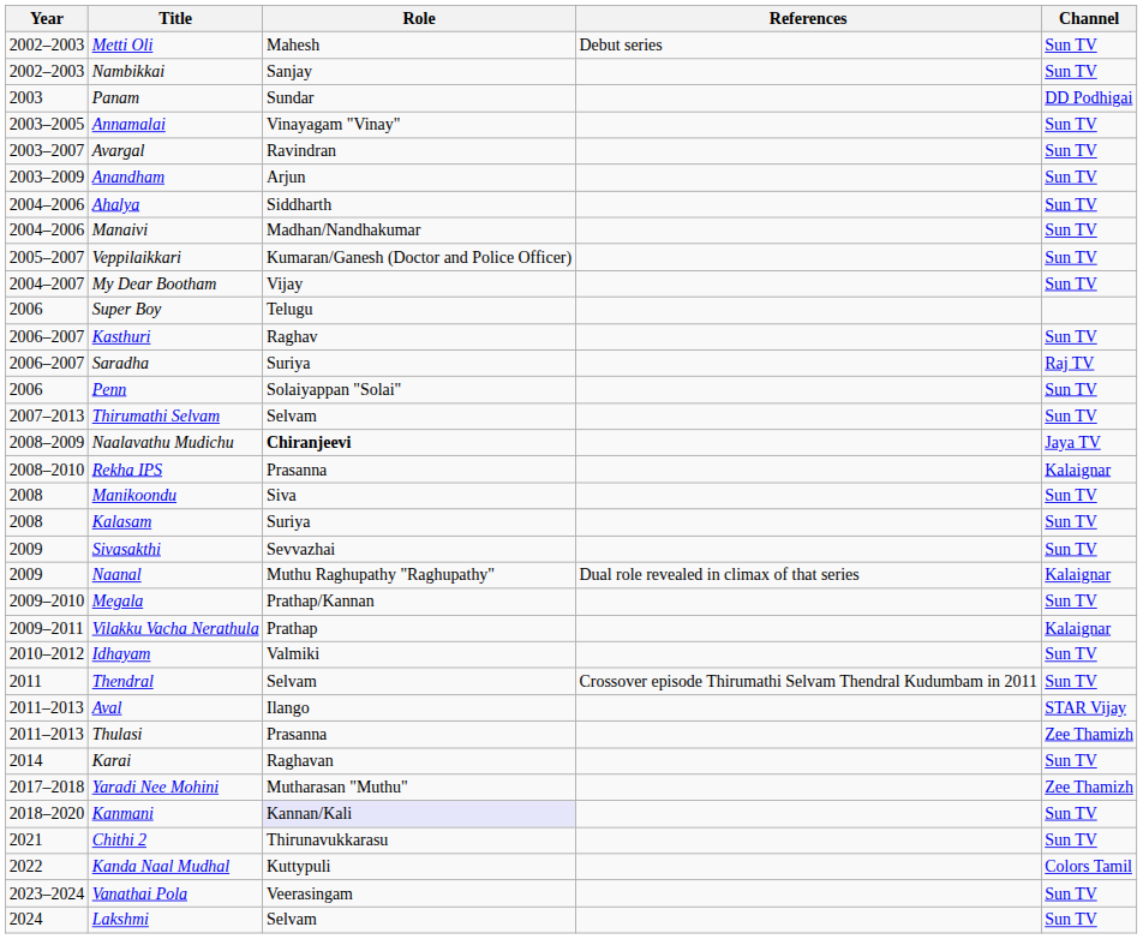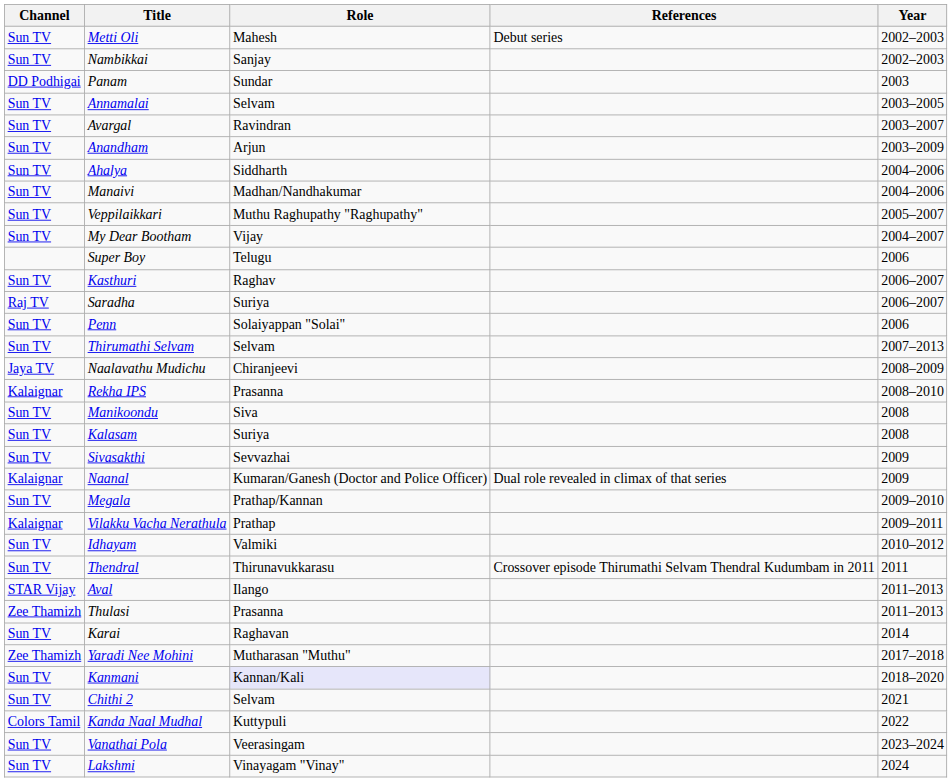 <table class="wikitable">
 <tr style="background:#ccc; text-align:center;">
-<th>Year</th>
+<th>Channel</th>
 <th>Title</th>
 <th>Role</th>
 <th>References</th>
-<th>Channel</th>
+<th>Year</th>
 </tr>
 <tr>
-<td>2002–2003</td>
+<td><a href='#'>Sun TV</a></td>
 <td><em><a href='#'>Metti Oli</a></em></td>
 <td>Mahesh</td>
 <td>Debut series</td>
-<td><a href='#'>Sun TV</a></td>
+<td>2002–2003</td>
 </tr>
 <tr>
-<td>2002–2003</td>
+<td><a href='#'>Sun TV</a></td>
 <td><em>Nambikkai</em></td>
 <td>Sanjay</td>
 <td></td>
-<td><a href='#'>Sun TV</a></td>
+<td>2002–2003</td>
 </tr>
 <tr>
-<td>2003</td>
+<td><a href='#'>DD Podhigai</a></td>
 <td><em>Panam</em></td>
 <td>Sundar</td>
 <td></td>
-<td><a href='#'>DD Podhigai</a></td>
+<td>2003</td>
 </tr>
 <tr>
+<td><a href='#'>Sun TV</a></td>
+<td><em><a href='#'>Annamalai</a></em></td>
+<td>Selvam</td>
+<td></td>
 <td>2003–2005</td>
-<td><em><a href='#'>Annamalai</a></em></td>
-<td>Vinayagam "Vinay"</td>
-<td></td>
-<td><a href='#'>Sun TV</a></td>
 </tr>
 <tr>
-<td>2003–2007</td>
+<td><a href='#'>Sun TV</a></td>
 <td><em>Avargal</em></td>
 <td>Ravindran</td>
 <td></td>
-<td><a href='#'>Sun TV</a></td>
+<td>2003–2007</td>
 </tr>
 <tr>
-<td>2003–2009</td>
+<td><a href='#'>Sun TV</a></td>
 <td><em><a href='#'>Anandham</a></em></td>
 <td>Arjun</td>
 <td></td>
-<td><a href='#'>Sun TV</a></td>
+<td>2003–2009</td>
 </tr>
 <tr>
-<td>2004–2006</td>
+<td><a href='#'>Sun TV</a></td>
 <td><em><a href='#'>Ahalya</a></em></td>
 <td>Siddharth</td>
 <td></td>
-<td><a href='#'>Sun TV</a></td>
+<td>2004–2006</td>
 </tr>
 <tr>
-<td>2004–2006</td>
+<td><a href='#'>Sun TV</a></td>
 <td><em>Manaivi</em></td>
 <td>Madhan/Nandhakumar</td>
 <td></td>
-<td><a href='#'>Sun TV</a></td>
+<td>2004–2006</td>
 </tr>
 <tr>
+<td><a href='#'>Sun TV</a></td>
+<td><em>Veppilaikkari</em></td>
+<td>Muthu Raghupathy "Raghupathy"</td>
+<td></td>
 <td>2005–2007</td>
-<td><em>Veppilaikkari</em></td>
-<td>Kumaran/Ganesh (Doctor and Police Officer)</td>
-<td></td>
-<td><a href='#'>Sun TV</a></td>
 </tr>
 <tr>
-<td>2004–2007</td>
+<td><a href='#'>Sun TV</a></td>
 <td><em>My Dear Bootham</em></td>
 <td>Vijay</td>
 <td></td>
-<td><a href='#'>Sun TV</a></td>
+<td>2004–2007</td>
 </tr>
 <tr>
-<td>2006</td>
+<td></td>
 <td><em>Super Boy</em></td>
 <td>Telugu</td>
 <td></td>
-<td></td>
+<td>2006</td>
 </tr>
 <tr>
-<td>2006–2007</td>
+<td><a href='#'>Sun TV</a></td>
 <td><em><a href='#'>Kasthuri</a></em></td>
 <td>Raghav</td>
 <td></td>
-<td><a href='#'>Sun TV</a></td>
+<td>2006–2007</td>
 </tr>
 <tr>
-<td>2006–2007</td>
+<td><a href='#'>Raj TV</a></td>
 <td><em>Saradha</em></td>
 <td>Suriya</td>
 <td></td>
-<td><a href='#'>Raj TV</a></td>
+<td>2006–2007</td>
 </tr>
 <tr>
-<td>2006</td>
+<td><a href='#'>Sun TV</a></td>
 <td><em><a href='#'>Penn</a></em></td>
 <td>Solaiyappan "Solai"</td>
 <td></td>
-<td><a href='#'>Sun TV</a></td>
+<td>2006</td>
 </tr>
 <tr>
-<td>2007–2013</td>
+<td><a href='#'>Sun TV</a></td>
 <td><em><a href='#'>Thirumathi Selvam</a></em></td>
 <td>Selvam</td>
 <td></td>
-<td><a href='#'>Sun TV</a></td>
+<td>2007–2013</td>
 </tr>
 <tr>
+<td><a href='#'>Jaya TV</a></td>
+<td><em>Naalavathu Mudichu</em></td>
+<td>Chiranjeevi</td>
+<td></td>
 <td>2008–2009</td>
-<td><em>Naalavathu Mudichu</em></td>
-<td><strong>Chiranjeevi</strong></td>
-<td></td>
-<td><a href='#'>Jaya TV</a></td>
 </tr>
 <tr>
-<td>2008–2010</td>
+<td><a href='#'>Kalaignar</a></td>
 <td><em><a href='#'>Rekha IPS</a></em></td>
 <td>Prasanna</td>
 <td></td>
-<td><a href='#'>Kalaignar</a></td>
+<td>2008–2010</td>
 </tr>
 <tr>
-<td>2008</td>
+<td><a href='#'>Sun TV</a></td>
 <td><em><a href='#'>Manikoondu</a></em></td>
 <td>Siva</td>
 <td></td>
-<td><a href='#'>Sun TV</a></td>
+<td>2008</td>
 </tr>
 <tr>
-<td>2008</td>
+<td><a href='#'>Sun TV</a></td>
 <td><em><a href='#'>Kalasam</a></em></td>
 <td>Suriya</td>
 <td></td>
-<td><a href='#'>Sun TV</a></td>
+<td>2008</td>
 </tr>
 <tr>
-<td>2009</td>
+<td><a href='#'>Sun TV</a></td>
 <td><em><a href='#'>Sivasakthi</a></em></td>
 <td>Sevvazhai</td>
 <td></td>
-<td><a href='#'>Sun TV</a></td>
+<td>2009</td>
 </tr>
 <tr>
+<td><a href='#'>Kalaignar</a></td>
+<td><em><a href='#'>Naanal</a></em></td>
+<td>Kumaran/Ganesh (Doctor and Police Officer)</td>
+<td>Dual role revealed in climax of that series</td>
 <td>2009</td>
-<td><em><a href='#'>Naanal</a></em></td>
-<td>Muthu Raghupathy "Raghupathy"</td>
-<td>Dual role revealed in climax of that series</td>
-<td><a href='#'>Kalaignar</a></td>
 </tr>
 <tr>
-<td>2009–2010</td>
+<td><a href='#'>Sun TV</a></td>
 <td><em><a href='#'>Megala</a></em></td>
 <td>Prathap/Kannan</td>
 <td></td>
-<td><a href='#'>Sun TV</a></td>
+<td>2009–2010</td>
 </tr>
 <tr>
-<td>2009–2011</td>
+<td><a href='#'>Kalaignar</a></td>
 <td><em><a href='#'>Vilakku Vacha Nerathula</a></em></td>
 <td>Prathap</td>
 <td></td>
-<td><a href='#'>Kalaignar</a></td>
+<td>2009–2011</td>
 </tr>
 <tr>
-<td>2010–2012</td>
+<td><a href='#'>Sun TV</a></td>
 <td><em><a href='#'>Idhayam</a></em></td>
 <td>Valmiki</td>
 <td></td>
-<td><a href='#'>Sun TV</a></td>
+<td>2010–2012</td>
 </tr>
 <tr>
+<td><a href='#'>Sun TV</a></td>
+<td><em><a href='#'>Thendral</a></em></td>
+<td>Thirunavukkarasu</td>
+<td>Crossover episode Thirumathi Selvam Thendral Kudumbam in 2011</td>
 <td>2011</td>
-<td><em><a href='#'>Thendral</a></em></td>
-<td>Selvam</td>
-<td>Crossover episode Thirumathi Selvam Thendral Kudumbam in 2011</td>
-<td><a href='#'>Sun TV</a></td>
 </tr>
 <tr>
-<td>2011–2013</td>
+<td><a href='#'>STAR Vijay</a></td>
 <td><em><a href='#'>Aval</a></em></td>
 <td>Ilango</td>
 <td></td>
-<td><a href='#'>STAR Vijay</a></td>
+<td>2011–2013</td>
 </tr>
 <tr>
-<td>2011–2013</td>
+<td><a href='#'>Zee Thamizh</a></td>
 <td><em>Thulasi</em></td>
 <td>Prasanna</td>
 <td></td>
-<td><a href='#'>Zee Thamizh</a></td>
+<td>2011–2013</td>
 </tr>
 <tr>
-<td>2014</td>
+<td><a href='#'>Sun TV</a></td>
 <td><em>Karai</em></td>
 <td>Raghavan</td>
 <td></td>
-<td><a href='#'>Sun TV</a></td>
+<td>2014</td>
 </tr>
 <tr>
-<td>2017–2018</td>
+<td><a href='#'>Zee Thamizh</a></td>
 <td><em><a href='#'>Yaradi Nee Mohini</a></em></td>
 <td>Mutharasan "Muthu"</td>
 <td></td>
-<td><a href='#'>Zee Thamizh</a></td>
+<td>2017–2018</td>
 </tr>
 <tr>
-<td>2018–2020</td>
+<td><a href='#'>Sun TV</a></td>
 <td><a href='#'><em>Kanmani</em></a></td>
 <td style="background: lavender;">Kannan/Kali</td>
 <td></td>
-<td><a href='#'>Sun TV</a></td>
+<td>2018–2020</td>
 </tr>
 <tr>
+<td><a href='#'>Sun TV</a></td>
+<td><em><a href='#'>Chithi 2</a></em></td>
+<td>Selvam</td>
+<td></td>
 <td>2021</td>
-<td><em><a href='#'>Chithi 2</a></em></td>
-<td>Thirunavukkarasu</td>
-<td></td>
-<td><a href='#'>Sun TV</a></td>
 </tr>
 <tr>
-<td>2022</td>
+<td><a href='#'>Colors Tamil</a></td>
 <td><em><a href='#'>Kanda Naal Mudhal</a></em></td>
 <td>Kuttypuli</td>
 <td></td>
-<td><a href='#'>Colors Tamil</a></td>
+<td>2022</td>
 </tr>
 <tr>
-<td>2023–2024</td>
+<td><a href='#'>Sun TV</a></td>
 <td><em><a href='#'>Vanathai Pola</a></em></td>
 <td>Veerasingam</td>
 <td></td>
-<td><a href='#'>Sun TV</a></td>
+<td>2023–2024</td>
 </tr>
 <tr>
+<td><a href='#'>Sun TV</a></td>
+<td><a href='#'><em>Lakshmi</em></a></td>
+<td>Vinayagam "Vinay"</td>
+<td></td>
 <td>2024</td>
-<td><a href='#'><em>Lakshmi</em></a></td>
-<td>Selvam</td>
-<td></td>
-<td><a href='#'>Sun TV</a></td>
 </tr>
 </table>
